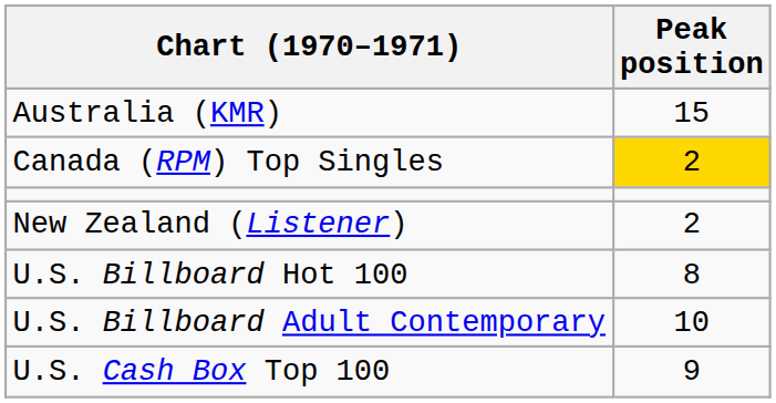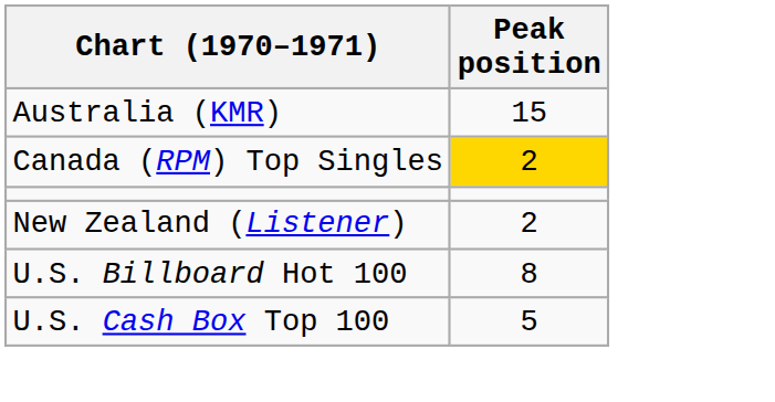 <table class="wikitable sortable">
 <tr>
 <th>Chart (1970–1971)</th>
 <th>Peak<br>position</th>
 </tr>
 <tr>
 <td>Australia (<a href='#'>KMR</a>)</td>
 <td style="text-align:center;">15</td>
 </tr>
 <tr>
 <td>Canada (<a href='#'><em>RPM</em></a>) Top Singles</td>
 <td align="center" style="background: gold;">2</td>
 </tr>
 <tr>
 <td></td>
 </tr>
 <tr>
 <td>New Zealand (<em><a href='#'>Listener</a></em>)</td>
 <td style="text-align:center;">2</td>
 </tr>
 <tr>
 <td>U.S. <em>Billboard</em> Hot 100</td>
 <td align="center">8</td>
 </tr>
 <tr>
-<td>U.S. <em>Billboard</em> <a href='#'>Adult Contemporary</a></td>
-<td align="center">10</td>
-</tr>
-<tr>
 <td>U.S. <a href='#'><em>Cash Box</em></a> Top 100</td>
-<td align="center">9</td>
+<td align="center">5</td>
 </tr>
 </table>
